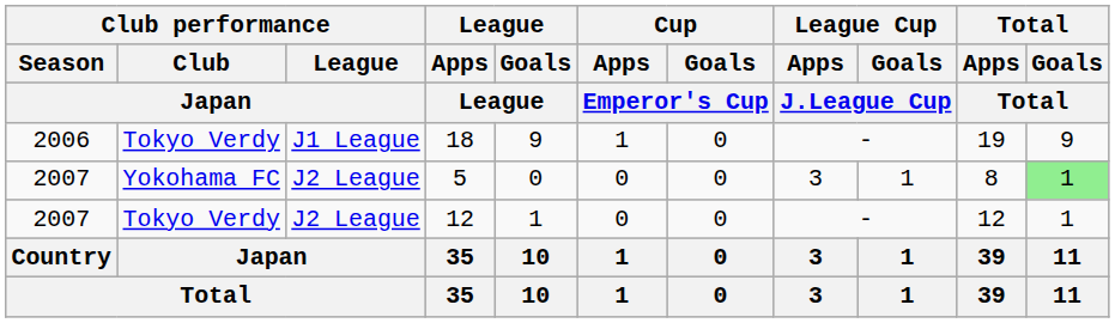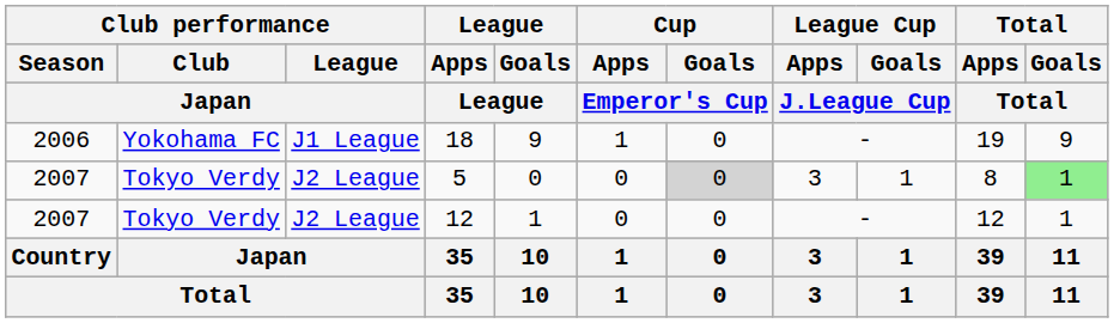 <table class="wikitable" style="text-align:center;">
 <tr>
 <th colspan=3>Club performance</th>
 <th colspan=2>League</th>
 <th colspan=2>Cup</th>
 <th colspan=2>League Cup</th>
 <th colspan=2>Total</th>
 </tr>
 <tr>
 <th>Season</th>
 <th>Club</th>
 <th>League</th>
 <th>Apps</th>
 <th>Goals</th>
 <th>Apps</th>
 <th>Goals</th>
 <th>Apps</th>
 <th>Goals</th>
 <th>Apps</th>
 <th>Goals</th>
 </tr>
 <tr>
 <th colspan=3>Japan</th>
 <th colspan=2>League</th>
 <th colspan=2><a href='#'>Emperor's Cup</a></th>
 <th colspan=2><a href='#'>J.League Cup</a></th>
 <th colspan=2>Total</th>
 </tr>
 <tr>
 <td>2006</td>
-<td><a href='#'>Tokyo Verdy</a></td>
+<td><a href='#'>Yokohama FC</a></td>
 <td><a href='#'>J1 League</a></td>
 <td>18</td>
 <td>9</td>
 <td>1</td>
 <td>0</td>
 <td colspan="2">-</td>
 <td>19</td>
 <td>9</td>
 </tr>
 <tr>
 <td>2007</td>
-<td><a href='#'>Yokohama FC</a></td>
+<td><a href='#'>Tokyo Verdy</a></td>
 <td><a href='#'>J2 League</a></td>
 <td>5</td>
 <td>0</td>
 <td>0</td>
-<td>0</td>
+<td style="background: lightgrey;">0</td>
 <td>3</td>
 <td>1</td>
 <td>8</td>
 <td style="background: lightgreen;">1</td>
 </tr>
 <tr>
 <td>2007</td>
 <td><a href='#'>Tokyo Verdy</a></td>
 <td><a href='#'>J2 League</a></td>
 <td>12</td>
 <td>1</td>
 <td>0</td>
 <td>0</td>
 <td colspan="2">-</td>
 <td>12</td>
 <td>1</td>
 </tr>
 <tr>
 <th rowspan=1>Country</th>
 <th colspan=2>Japan</th>
 <th>35</th>
 <th>10</th>
 <th>1</th>
 <th>0</th>
 <th>3</th>
 <th>1</th>
 <th>39</th>
 <th>11</th>
 </tr>
 <tr>
 <th colspan=3>Total</th>
 <th>35</th>
 <th>10</th>
 <th>1</th>
 <th>0</th>
 <th>3</th>
 <th>1</th>
 <th>39</th>
 <th>11</th>
 </tr>
 </table>
